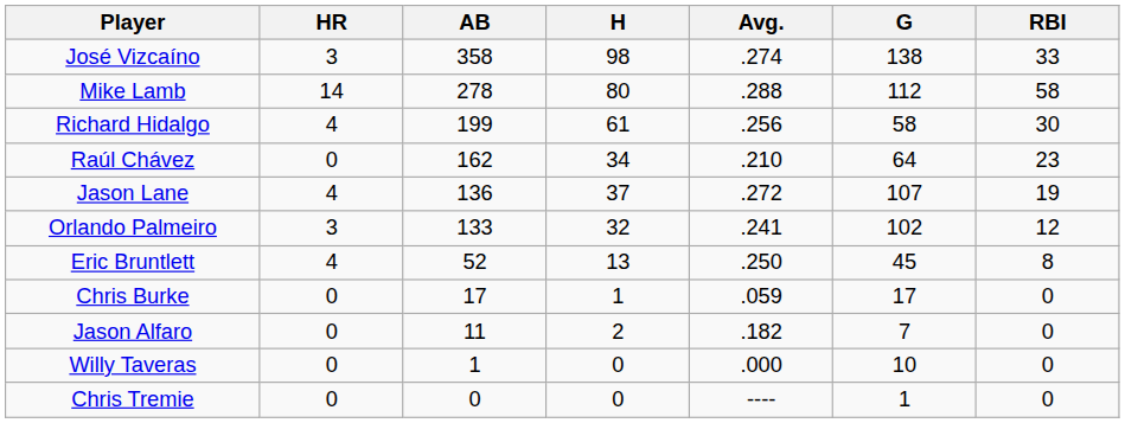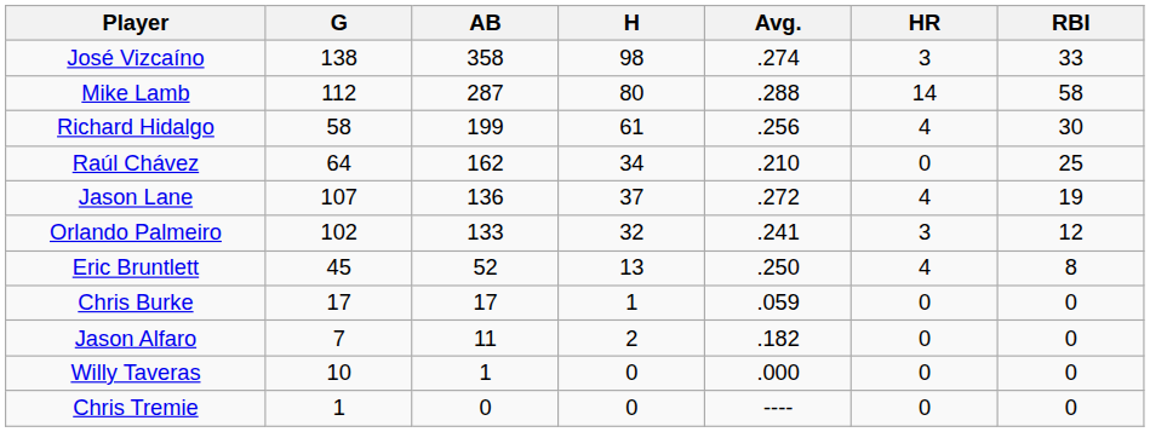 <table class="wikitable sortable">
 <tr>
 <th bgcolor="#DDDDFF" width="16%">Player</th>
-<th bgcolor="#DDDDFF" width="9%">HR</th>
+<th bgcolor="#DDDDFF" width="9%">G</th>
 <th bgcolor="#DDDDFF" width="9%">AB</th>
 <th bgcolor="#DDDDFF" width="9%">H</th>
 <th bgcolor="#DDDDFF" width="9%">Avg.</th>
-<th bgcolor="#DDDDFF" width="9%">G</th>
+<th bgcolor="#DDDDFF" width="9%">HR</th>
 <th bgcolor="#DDDDFF" width="9%">RBI</th>
 </tr>
 <tr align=center>
 <td><a href='#'>José Vizcaíno</a></td>
-<td>3</td>
+<td>138</td>
 <td>358</td>
 <td>98</td>
 <td>.274</td>
-<td>138</td>
+<td>3</td>
 <td>33</td>
 </tr>
 <tr align=center>
 <td><a href='#'>Mike Lamb</a></td>
-<td>14</td>
-<td>278</td>
+<td>112</td>
+<td>287</td>
 <td>80</td>
 <td>.288</td>
-<td>112</td>
+<td>14</td>
 <td>58</td>
 </tr>
 <tr align=center>
 <td><a href='#'>Richard Hidalgo</a></td>
-<td>4</td>
+<td>58</td>
 <td>199</td>
 <td>61</td>
 <td>.256</td>
-<td>58</td>
+<td>4</td>
 <td>30</td>
 </tr>
 <tr align=center>
 <td><a href='#'>Raúl Chávez</a></td>
-<td>0</td>
+<td>64</td>
 <td>162</td>
 <td>34</td>
 <td>.210</td>
-<td>64</td>
-<td>23</td>
+<td>0</td>
+<td>25</td>
 </tr>
 <tr align=center>
 <td><a href='#'>Jason Lane</a></td>
-<td>4</td>
+<td>107</td>
 <td>136</td>
 <td>37</td>
 <td>.272</td>
-<td>107</td>
+<td>4</td>
 <td>19</td>
 </tr>
 <tr align=center>
 <td><a href='#'>Orlando Palmeiro</a></td>
-<td>3</td>
+<td>102</td>
 <td>133</td>
 <td>32</td>
 <td>.241</td>
-<td>102</td>
+<td>3</td>
 <td>12</td>
 </tr>
 <tr align=center>
 <td><a href='#'>Eric Bruntlett</a></td>
-<td>4</td>
+<td>45</td>
 <td>52</td>
 <td>13</td>
 <td>.250</td>
-<td>45</td>
+<td>4</td>
 <td>8</td>
 </tr>
 <tr align=center>
 <td><a href='#'>Chris Burke</a></td>
-<td>0</td>
+<td>17</td>
 <td>17</td>
 <td>1</td>
 <td>.059</td>
-<td>17</td>
+<td>0</td>
 <td>0</td>
 </tr>
 <tr align=center>
 <td><a href='#'>Jason Alfaro</a></td>
-<td>0</td>
+<td>7</td>
 <td>11</td>
 <td>2</td>
 <td>.182</td>
-<td>7</td>
+<td>0</td>
 <td>0</td>
 </tr>
 <tr align=center>
 <td><a href='#'>Willy Taveras</a></td>
-<td>0</td>
+<td>10</td>
 <td>1</td>
 <td>0</td>
 <td>.000</td>
-<td>10</td>
+<td>0</td>
 <td>0</td>
 </tr>
 <tr align=center>
 <td><a href='#'>Chris Tremie</a></td>
-<td>0</td>
+<td>1</td>
 <td>0</td>
 <td>0</td>
 <td>----</td>
-<td>1</td>
+<td>0</td>
 <td>0</td>
 </tr>
 </table>
